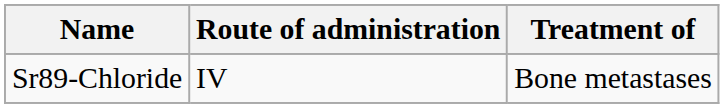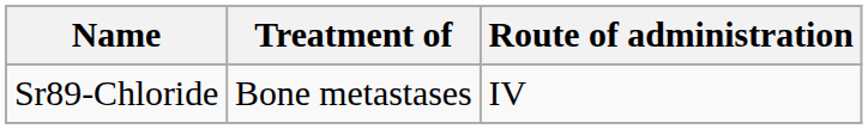 <table class="wikitable" style="font-size:95%">
 <tr>
 <th>Name</th>
+<th>Treatment of</th>
 <th>Route of administration</th>
-<th>Treatment of</th>
 </tr>
 <tr>
 <td>Sr89-Chloride</td>
+<td>Bone metastases</td>
 <td>IV</td>
-<td>Bone metastases</td>
 </tr>
 </table>
